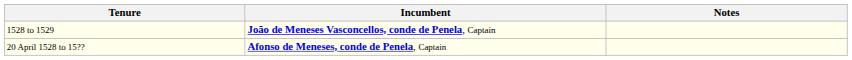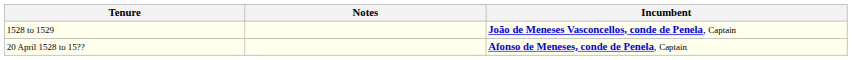 <table class="wikitable">
 <tr align=left>
 <th width="20%">Tenure</th>
+<th width="20%">Notes</th>
 <th width="30%">Incumbent</th>
-<th width="20%">Notes</th>
 </tr>
 <tr valign=top bgcolor="#ffffec">
 <td><small>1528 to 1529</small></td>
+<td></td>
 <td><strong><a href='#'>João de Meneses Vasconcellos, conde de Penela</a></strong>, <small>Captain</small></td>
-<td></td>
 </tr>
 <tr valign=top bgcolor="#ffffec">
 <td><small>20 April 1528 to 15??</small></td>
+<td></td>
 <td><strong><a href='#'>Afonso de Meneses, conde de Penela</a></strong>, <small>Captain</small></td>
-<td></td>
 </tr>
 </table>
